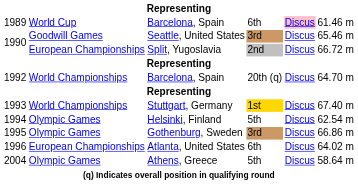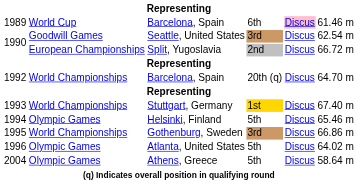 <table>
 <tr>
 <th colspan="6">Representing </th>
 </tr>
 <tr>
 <td>1989</td>
 <td><a href='#'>World Cup</a></td>
 <td><a href='#'>Barcelona</a>, Spain</td>
 <td>6th</td>
 <td style="background: pink;"><a href='#'>Discus</a></td>
 <td>61.46 m</td>
 </tr>
 <tr>
 <td rowspan=2>1990</td>
 <td><a href='#'>Goodwill Games</a></td>
 <td><a href='#'>Seattle</a>, United States</td>
 <td bgcolor="cc9966">3rd</td>
 <td><a href='#'>Discus</a></td>
-<td>65.46 m</td>
+<td>62.54 m</td>
 </tr>
 <tr>
 <td><a href='#'>European Championships</a></td>
 <td><a href='#'>Split</a>, Yugoslavia</td>
 <td bgcolor="silver">2nd</td>
 <td><a href='#'>Discus</a></td>
 <td>66.72 m</td>
 </tr>
 <tr>
 <th scope="row" colspan="6">Representing </th>
 </tr>
 <tr>
 <td>1992</td>
 <td><a href='#'>World Championships</a></td>
 <td><a href='#'>Barcelona</a>, Spain</td>
 <td>20th (q)</td>
 <td><a href='#'>Discus</a></td>
 <td>64.70 m</td>
 </tr>
 <tr>
 <th scope="row" colspan="6">Representing </th>
 </tr>
 <tr>
 <td>1993</td>
 <td><a href='#'>World Championships</a></td>
 <td><a href='#'>Stuttgart</a>, Germany</td>
 <td bgcolor="gold">1st</td>
 <td><a href='#'>Discus</a></td>
 <td>67.40 m</td>
 </tr>
 <tr>
 <td>1994</td>
 <td><a href='#'>Olympic Games</a></td>
 <td><a href='#'>Helsinki</a>, Finland</td>
 <td>5th</td>
 <td><a href='#'>Discus</a></td>
-<td>62.54 m</td>
+<td>65.46 m</td>
 </tr>
 <tr>
 <td>1995</td>
-<td><a href='#'>Olympic Games</a></td>
+<td><a href='#'>World Championships</a></td>
 <td><a href='#'>Gothenburg</a>, Sweden</td>
 <td bgcolor="cc9966">3rd</td>
 <td><a href='#'>Discus</a></td>
 <td>66.86 m</td>
 </tr>
 <tr>
 <td>1996</td>
-<td><a href='#'>European Championships</a></td>
+<td><a href='#'>Olympic Games</a></td>
 <td><a href='#'>Atlanta</a>, United States</td>
-<td>6th</td>
+<td>5th</td>
 <td><a href='#'>Discus</a></td>
 <td>64.02 m</td>
 </tr>
 <tr>
 <td>2004</td>
 <td><a href='#'>Olympic Games</a></td>
 <td><a href='#'>Athens</a>, Greece</td>
 <td>5th</td>
 <td><a href='#'>Discus</a></td>
 <td>58.64 m</td>
 </tr>
 <tr>
 <th colspan=6><small><strong>(q) Indicates overall position in qualifying round</strong></small></th>
 </tr>
 </table>
